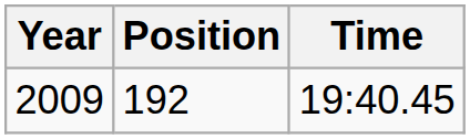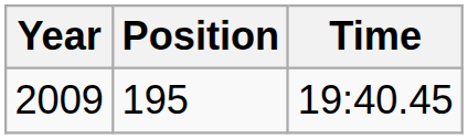 <table class="wikitable">
 <tr>
 <th>Year</th>
 <th>Position</th>
 <th>Time</th>
 </tr>
 <tr>
 <td>2009</td>
-<td>192</td>
+<td>195</td>
 <td>19:40.45</td>
 </tr>
 </table>
